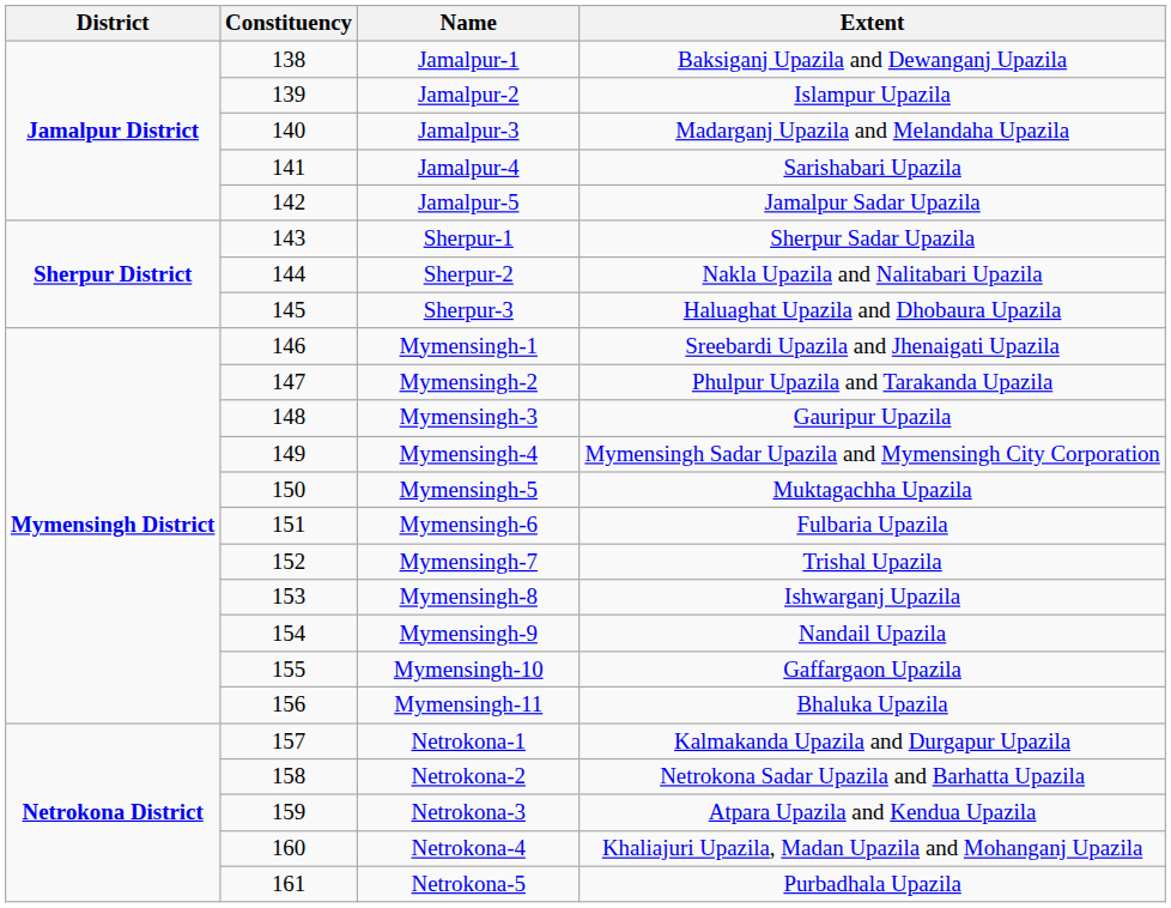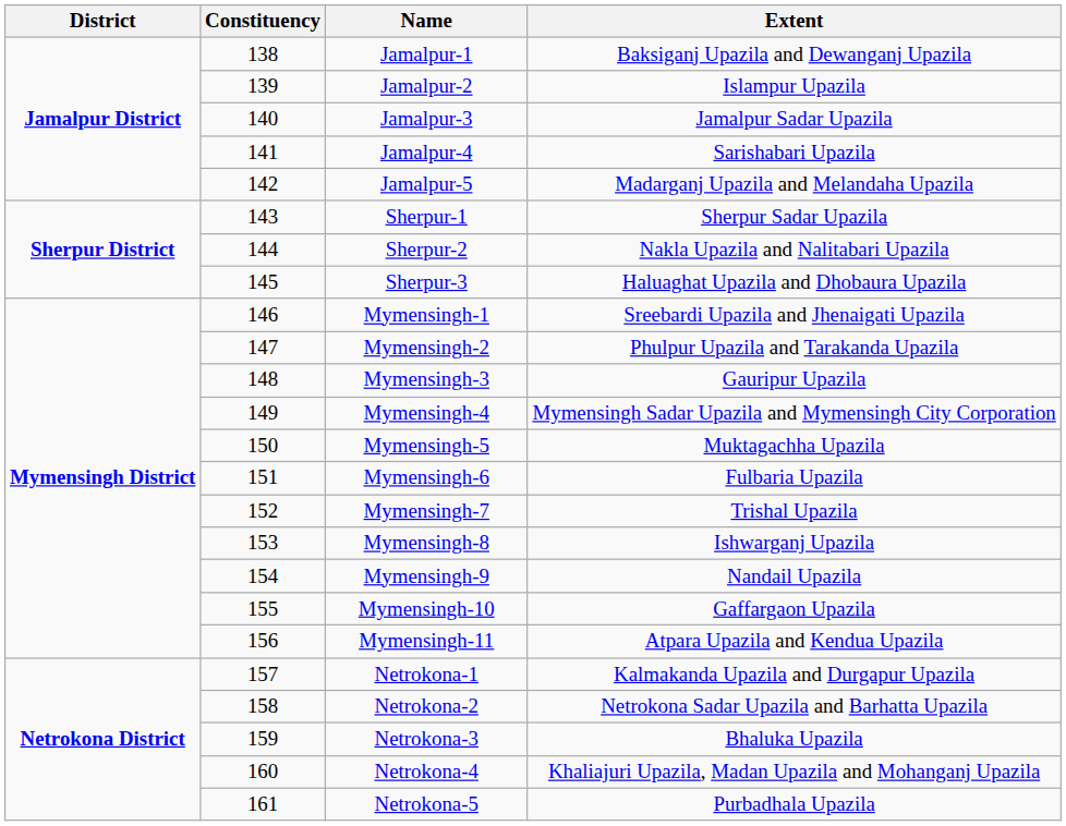 <table class=wikitable style=text-align:center>
 <tr>
 <th !width=50>District</th>
 <th>Constituency</th>
 <th width=150>Name</th>
 <th>Extent</th>
 </tr>
 <tr>
 <td rowspan=5align=center><strong><a href='#'>Jamalpur District</a></strong></td>
 <td>138</td>
 <td><a href='#'>Jamalpur-1</a></td>
 <td><a href='#'>Baksiganj Upazila</a> and <a href='#'>Dewanganj Upazila</a></td>
 </tr>
 <tr>
 <td>139</td>
 <td><a href='#'>Jamalpur-2</a></td>
 <td><a href='#'>Islampur Upazila</a></td>
 </tr>
 <tr>
 <td>140</td>
 <td><a href='#'>Jamalpur-3</a></td>
-<td><a href='#'>Madarganj Upazila</a> and <a href='#'>Melandaha Upazila</a></td>
+<td><a href='#'>Jamalpur Sadar Upazila</a></td>
 </tr>
 <tr>
 <td>141</td>
 <td><a href='#'>Jamalpur-4</a></td>
 <td><a href='#'>Sarishabari Upazila</a></td>
 </tr>
 <tr>
 <td>142</td>
 <td><a href='#'>Jamalpur-5</a></td>
-<td><a href='#'>Jamalpur Sadar Upazila</a></td>
+<td><a href='#'>Madarganj Upazila</a> and <a href='#'>Melandaha Upazila</a></td>
 </tr>
 <tr>
 <td rowspan=3align=center><strong><a href='#'>Sherpur District</a></strong></td>
 <td>143</td>
 <td><a href='#'>Sherpur-1</a></td>
 <td><a href='#'>Sherpur Sadar Upazila</a></td>
 </tr>
 <tr>
 <td>144</td>
 <td><a href='#'>Sherpur-2</a></td>
 <td><a href='#'>Nakla Upazila</a> and <a href='#'>Nalitabari Upazila</a></td>
 </tr>
 <tr>
 <td>145</td>
 <td><a href='#'>Sherpur-3</a></td>
 <td><a href='#'>Haluaghat Upazila</a> and <a href='#'>Dhobaura Upazila</a></td>
 </tr>
 <tr>
 <td rowspan=11align=center><strong><a href='#'>Mymensingh District</a></strong></td>
 <td>146</td>
 <td><a href='#'>Mymensingh-1</a></td>
 <td><a href='#'>Sreebardi Upazila</a> and <a href='#'>Jhenaigati Upazila</a></td>
 </tr>
 <tr>
 <td>147</td>
 <td><a href='#'>Mymensingh-2</a></td>
 <td><a href='#'>Phulpur Upazila</a> and <a href='#'>Tarakanda Upazila</a></td>
 </tr>
 <tr>
 <td>148</td>
 <td><a href='#'>Mymensingh-3</a></td>
 <td><a href='#'>Gauripur Upazila</a></td>
 </tr>
 <tr>
 <td>149</td>
 <td><a href='#'>Mymensingh-4</a></td>
 <td><a href='#'>Mymensingh Sadar Upazila</a> and <a href='#'>Mymensingh City Corporation</a></td>
 </tr>
 <tr>
 <td>150</td>
 <td><a href='#'>Mymensingh-5</a></td>
 <td><a href='#'>Muktagachha Upazila</a></td>
 </tr>
 <tr>
 <td>151</td>
 <td><a href='#'>Mymensingh-6</a></td>
 <td><a href='#'>Fulbaria Upazila</a></td>
 </tr>
 <tr>
 <td>152</td>
 <td><a href='#'>Mymensingh-7</a></td>
 <td><a href='#'>Trishal Upazila</a></td>
 </tr>
 <tr>
 <td>153</td>
 <td><a href='#'>Mymensingh-8</a></td>
 <td><a href='#'>Ishwarganj Upazila</a></td>
 </tr>
 <tr>
 <td>154</td>
 <td><a href='#'>Mymensingh-9</a></td>
 <td><a href='#'>Nandail Upazila</a></td>
 </tr>
 <tr>
 <td>155</td>
 <td><a href='#'>Mymensingh-10</a></td>
 <td><a href='#'>Gaffargaon Upazila</a></td>
 </tr>
 <tr>
 <td>156</td>
 <td><a href='#'>Mymensingh-11</a></td>
-<td><a href='#'>Bhaluka Upazila</a></td>
+<td><a href='#'>Atpara Upazila</a> and <a href='#'>Kendua Upazila</a></td>
 </tr>
 <tr>
 <td rowspan=5align=center><strong><a href='#'>Netrokona District</a></strong></td>
 <td>157</td>
 <td><a href='#'>Netrokona-1</a></td>
 <td><a href='#'>Kalmakanda Upazila</a> and <a href='#'>Durgapur Upazila</a></td>
 </tr>
 <tr>
 <td>158</td>
 <td><a href='#'>Netrokona-2</a></td>
 <td><a href='#'>Netrokona Sadar Upazila</a> and <a href='#'>Barhatta Upazila</a></td>
 </tr>
 <tr>
 <td>159</td>
 <td><a href='#'>Netrokona-3</a></td>
-<td><a href='#'>Atpara Upazila</a> and <a href='#'>Kendua Upazila</a></td>
+<td><a href='#'>Bhaluka Upazila</a></td>
 </tr>
 <tr>
 <td>160</td>
 <td><a href='#'>Netrokona-4</a></td>
 <td><a href='#'>Khaliajuri Upazila</a>, <a href='#'>Madan Upazila</a> and <a href='#'>Mohanganj Upazila</a></td>
 </tr>
 <tr>
 <td>161</td>
 <td><a href='#'>Netrokona-5</a></td>
 <td><a href='#'>Purbadhala Upazila</a></td>
 </tr>
 </table>
